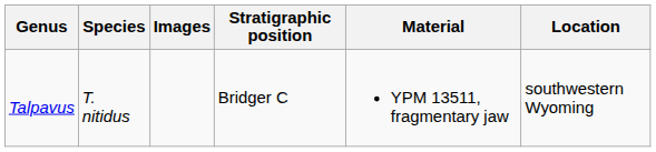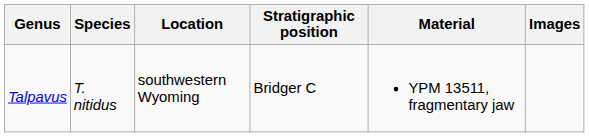 <table class="wikitable sortable"  style="margin:auto; width:100%;">
 <tr>
 <th>Genus</th>
 <th>Species</th>
-<th>Images</th>
+<th>Location</th>
 <th>Stratigraphic position</th>
 <th>Material</th>
-<th>Location</th>
+<th>Images</th>
 </tr>
 <tr>
 <td rowspan=1><br><em><a href='#'>Talpavus</a></em></td>
 <td><br><em>T. nitidus</em></td>
-<td></td>
+<td>southwestern Wyoming</td>
 <td>Bridger C</td>
 <td><br><ul><li>YPM 13511, fragmentary jaw</li></ul></td>
-<td>southwestern Wyoming</td>
+<td></td>
 </tr>
 </table>
